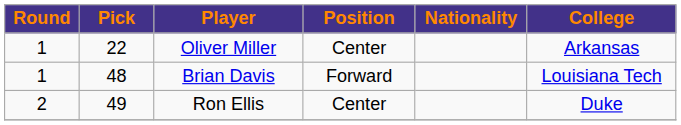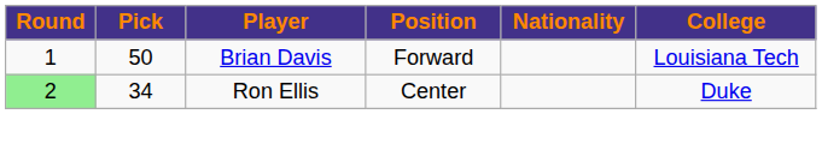 <table class="wikitable sortable sortable">
 <tr>
 <th style="background:#423189; color:#FF8800" width="10%">Round</th>
 <th style="background:#423189; color:#FF8800" width="10%">Pick</th>
 <th style="background:#423189; color:#FF8800" width="20%">Player</th>
 <th style="background:#423189; color:#FF8800" width="15%">Position</th>
 <th style="background:#423189; color:#FF8800" width="15%">Nationality</th>
 <th style="background:#423189; color:#FF8800" width="20%">College</th>
 </tr>
 <tr style="text-align: center">
 <td>1</td>
-<td>22</td>
-<td><a href='#'>Oliver Miller</a></td>
-<td>Center</td>
-<td></td>
-<td><a href='#'>Arkansas</a></td>
-</tr>
-<tr style="text-align: center">
-<td>1</td>
-<td>48</td>
+<td>50</td>
 <td><a href='#'>Brian Davis</a></td>
 <td>Forward</td>
 <td></td>
 <td><a href='#'>Louisiana Tech</a></td>
 </tr>
 <tr style="text-align: center">
-<td>2</td>
-<td>49</td>
+<td style="background: lightgreen;">2</td>
+<td>34</td>
 <td>Ron Ellis</td>
 <td>Center</td>
 <td></td>
 <td><a href='#'>Duke</a></td>
 </tr>
 <tr style="text-align: center">
 </tr>
 </table>
